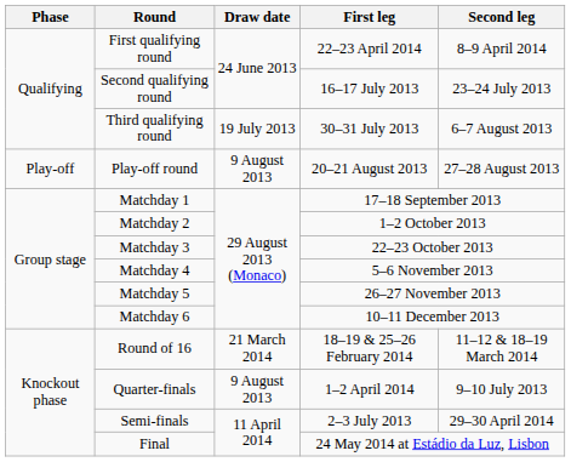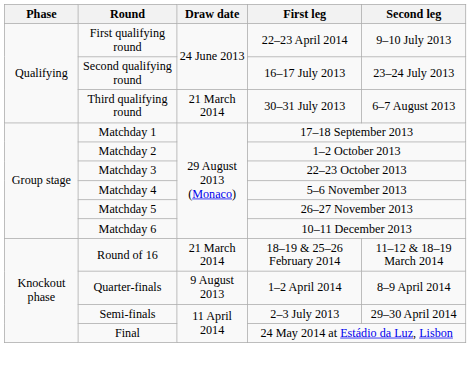 <table class="wikitable" style="text-align:center">
 <tr>
 <th>Phase</th>
 <th>Round</th>
 <th>Draw date</th>
 <th>First leg</th>
 <th>Second leg</th>
 </tr>
 <tr>
 <td rowspan=3>Qualifying</td>
 <td>First qualifying round</td>
 <td rowspan=2>24 June 2013</td>
 <td>22–23 April 2014</td>
-<td>8–9 April 2014</td>
+<td>9–10 July 2013</td>
 </tr>
 <tr>
 <td>Second qualifying round</td>
 <td>16–17 July 2013</td>
 <td>23–24 July 2013</td>
 </tr>
 <tr>
 <td>Third qualifying round</td>
-<td>19 July 2013</td>
+<td>21 March 2014</td>
 <td>30–31 July 2013</td>
 <td>6–7 August 2013</td>
-</tr>
-<tr>
-<td>Play-off</td>
-<td>Play-off round</td>
-<td>9 August 2013</td>
-<td>20–21 August 2013</td>
-<td>27–28 August 2013</td>
 </tr>
 <tr>
 <td rowspan=6>Group stage</td>
 <td>Matchday 1</td>
 <td rowspan=6>29 August 2013<br>(<a href='#'>Monaco</a>)</td>
 <td colspan=2>17–18 September 2013</td>
 </tr>
 <tr>
 <td>Matchday 2</td>
 <td colspan=2>1–2 October 2013</td>
 </tr>
 <tr>
 <td>Matchday 3</td>
 <td colspan=2>22–23 October 2013</td>
 </tr>
 <tr>
 <td>Matchday 4</td>
 <td colspan=2>5–6 November 2013</td>
 </tr>
 <tr>
 <td>Matchday 5</td>
 <td colspan=2>26–27 November 2013</td>
 </tr>
 <tr>
 <td>Matchday 6</td>
 <td colspan=2>10–11 December 2013</td>
 </tr>
 <tr>
 <td rowspan=4>Knockout phase</td>
 <td>Round of 16</td>
 <td>21 March 2014</td>
 <td>18–19 & 25–26 February 2014</td>
 <td>11–12 & 18–19 March 2014</td>
 </tr>
 <tr>
 <td>Quarter-finals</td>
 <td>9 August 2013</td>
 <td>1–2 April 2014</td>
-<td>9–10 July 2013</td>
+<td>8–9 April 2014</td>
 </tr>
 <tr>
 <td>Semi-finals</td>
 <td rowspan=2>11 April 2014</td>
 <td>2–3 July 2013</td>
 <td>29–30 April 2014</td>
 </tr>
 <tr>
 <td>Final</td>
 <td colspan=2>24 May 2014 at <a href='#'>Estádio da Luz</a>, <a href='#'>Lisbon</a></td>
 </tr>
 </table>
